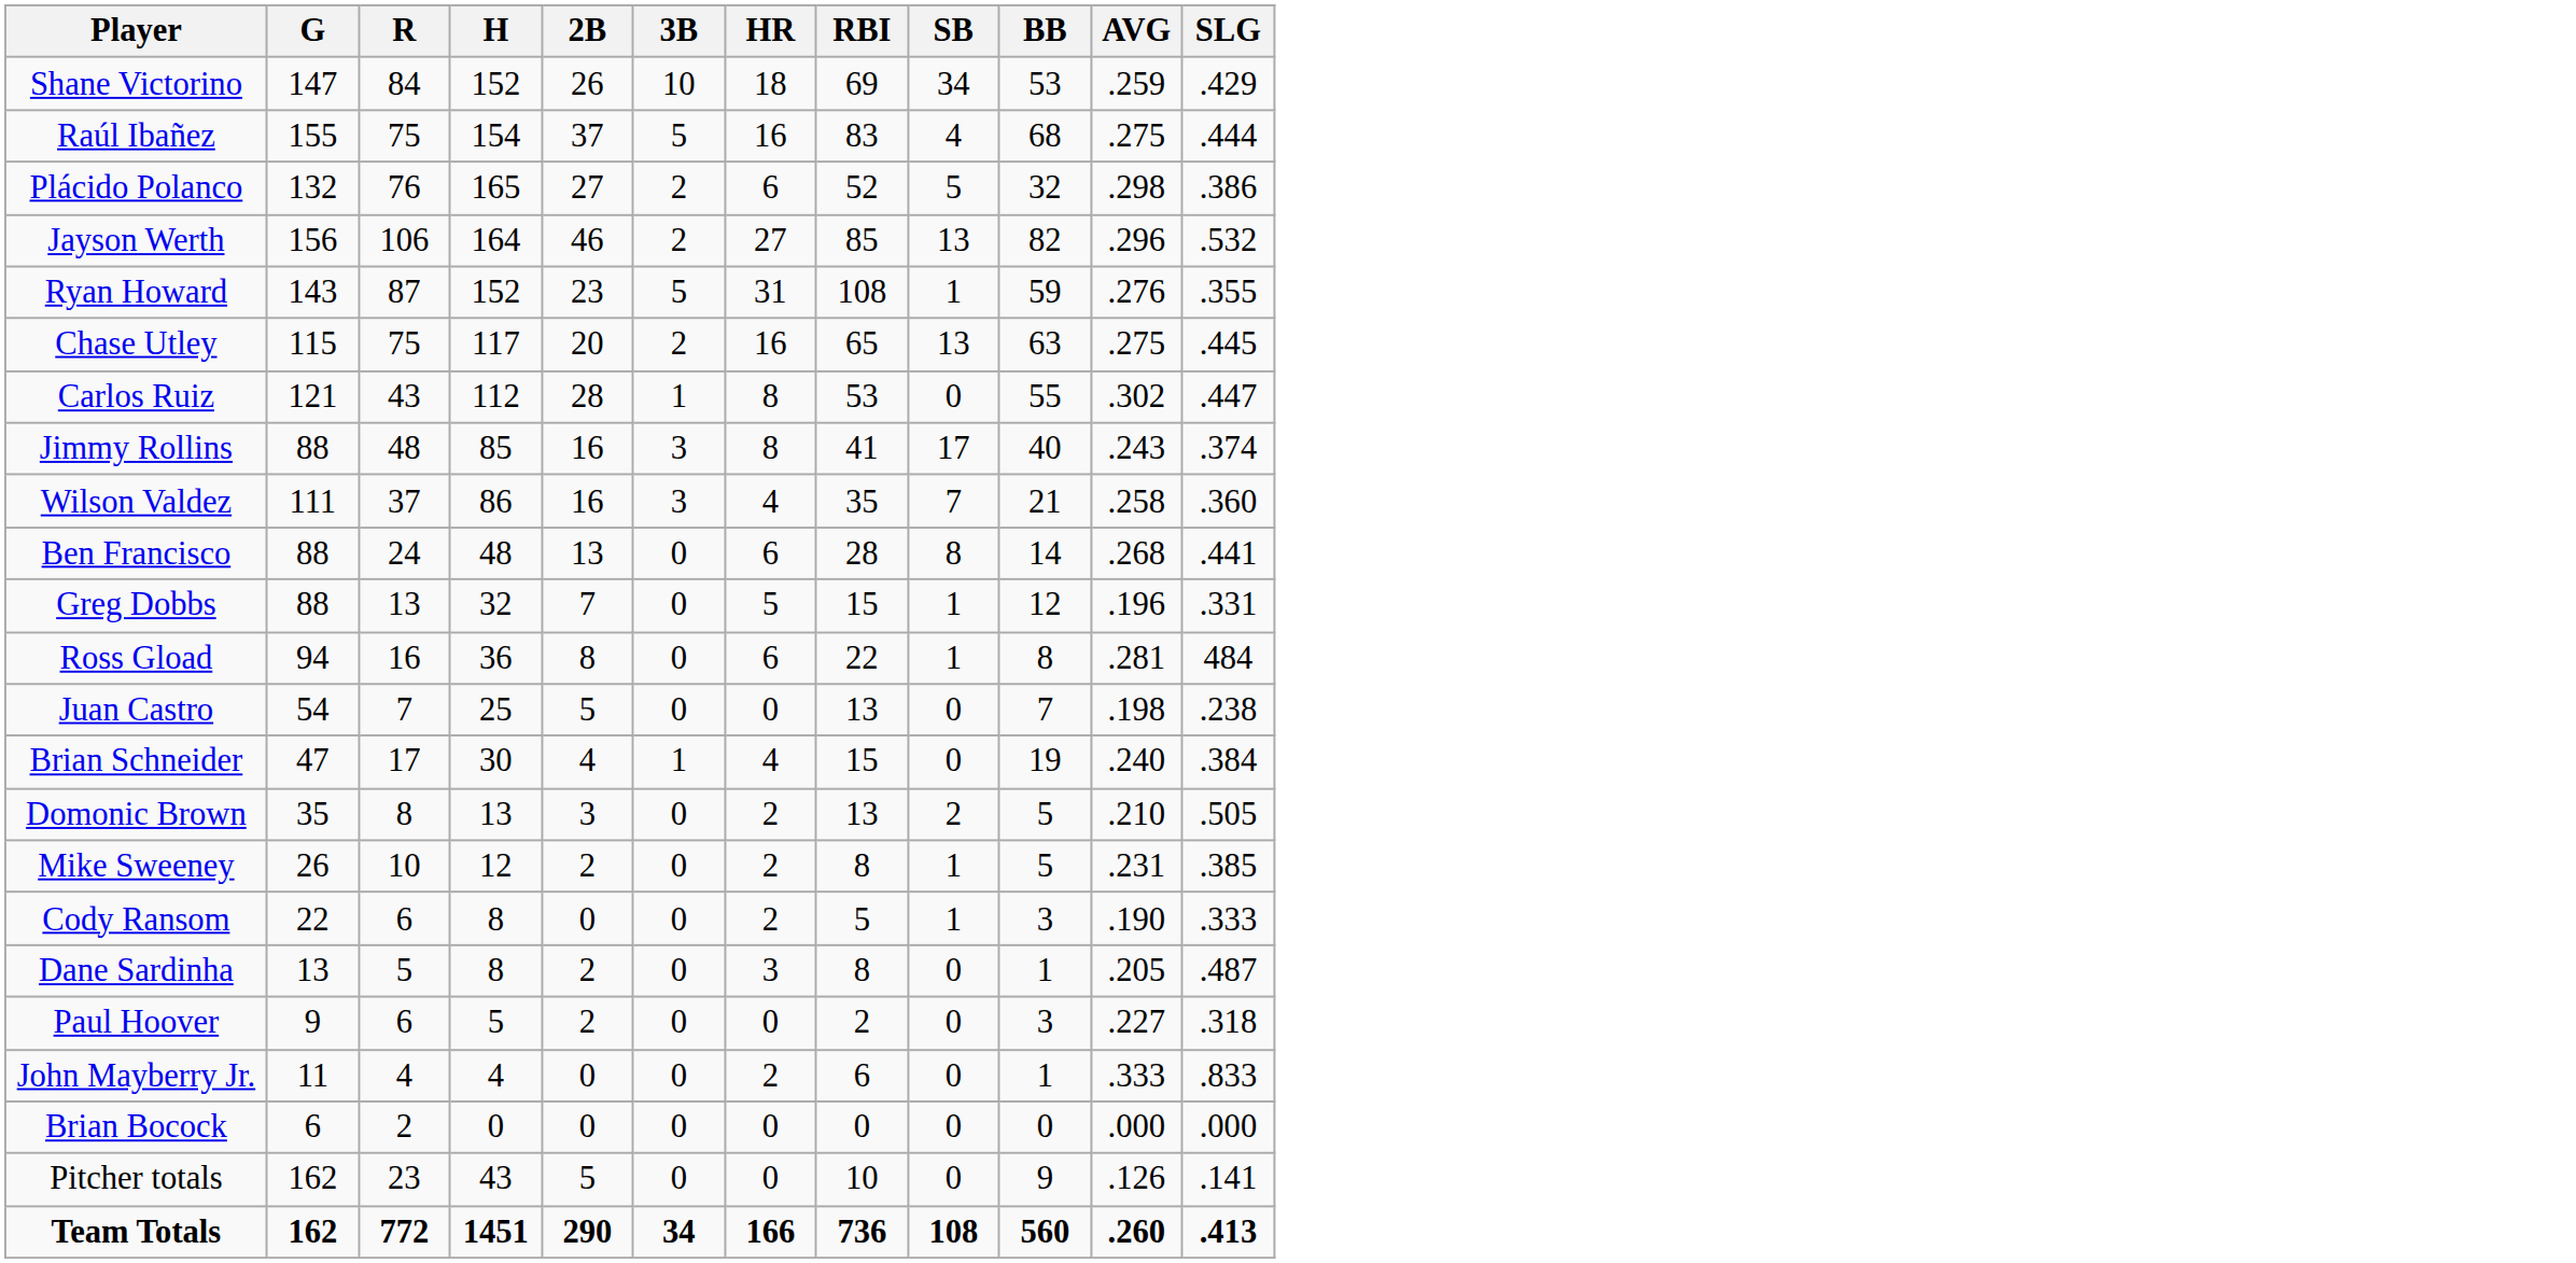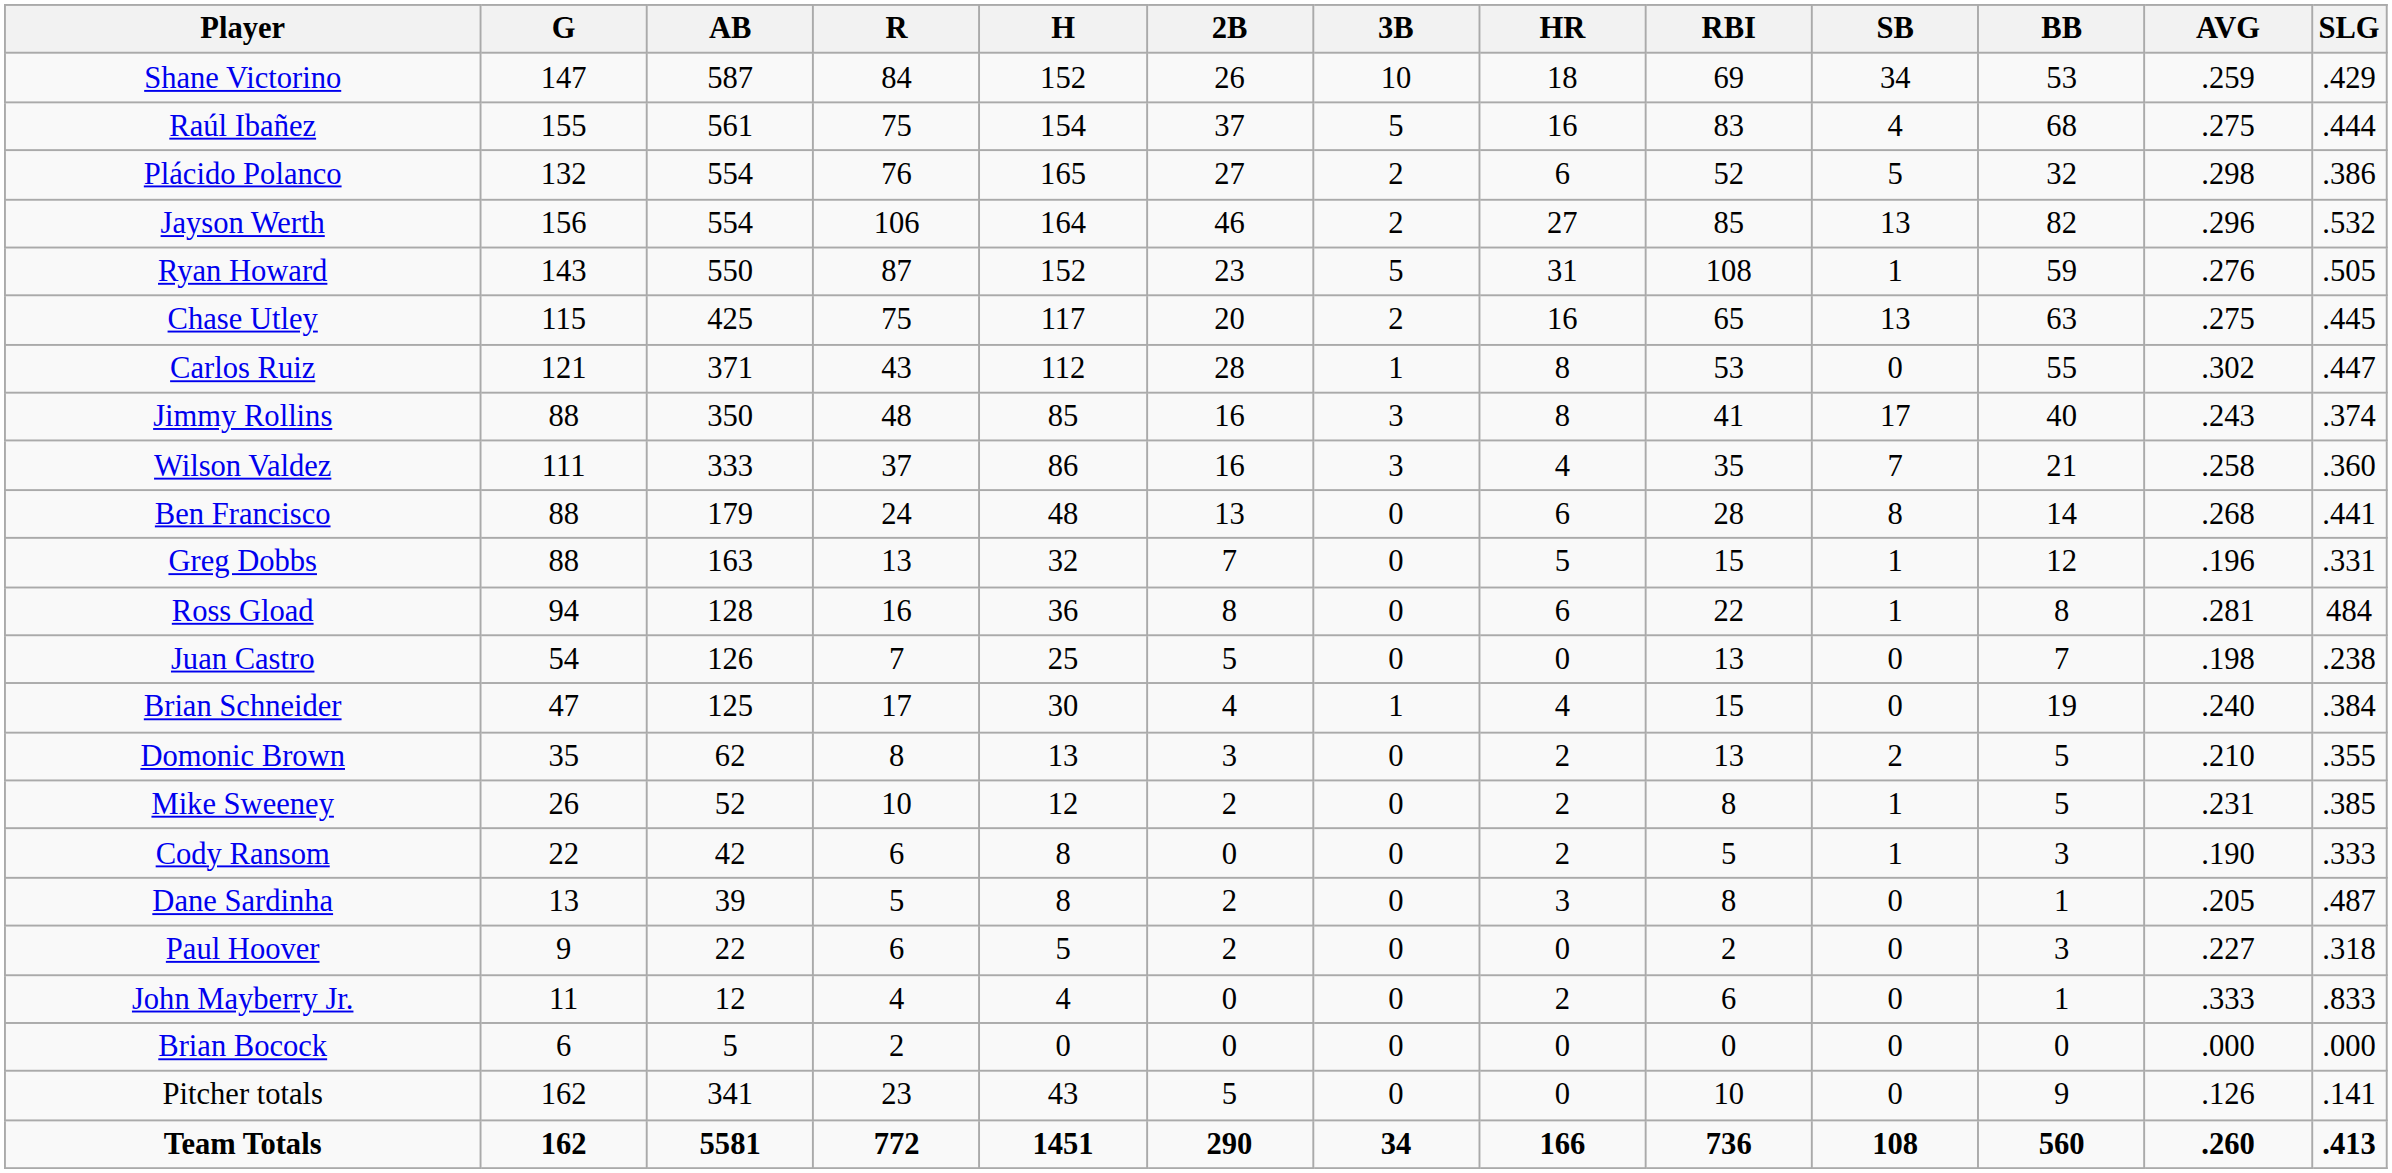 <table class=wikitable style="text-align:center">
 <tr>
 <th bgcolor=#DDDDFF; width="20%">Player</th>
 <th bgcolor=#DDDDFF; width="7%">G</th>
+<th bgcolor=#DDDDFF; width="7%">AB</th>
 <th bgcolor=#DDDDFF; width="7%">R</th>
 <th bgcolor=#DDDDFF; width="7%">H</th>
 <th bgcolor=#DDDDFF; width="7%">2B</th>
 <th bgcolor=#DDDDFF; width="7%">3B</th>
 <th bgcolor=#DDDDFF; width="7%">HR</th>
 <th bgcolor=#DDDDFF; width="7%">RBI</th>
 <th bgcolor=#DDDDFF; width="7%">SB</th>
 <th bgcolor=#DDDDFF; width="7%">BB</th>
 <th bgcolor=#DDDDFF; width="7%">AVG</th>
 <th bgcolor=#DDDDFF; width="7%">SLG</th>
 </tr>
 <tr>
 <td><a href='#'>Shane Victorino</a></td>
 <td>147</td>
+<td>587</td>
 <td>84</td>
 <td>152</td>
 <td>26</td>
 <td>10</td>
 <td>18</td>
 <td>69</td>
 <td>34</td>
 <td>53</td>
 <td>.259</td>
 <td>.429</td>
 </tr>
 <tr>
 <td><a href='#'>Raúl Ibañez</a></td>
 <td>155</td>
+<td>561</td>
 <td>75</td>
 <td>154</td>
 <td>37</td>
 <td>5</td>
 <td>16</td>
 <td>83</td>
 <td>4</td>
 <td>68</td>
 <td>.275</td>
 <td>.444</td>
 </tr>
 <tr>
 <td><a href='#'>Plácido Polanco</a></td>
 <td>132</td>
+<td>554</td>
 <td>76</td>
 <td>165</td>
 <td>27</td>
 <td>2</td>
 <td>6</td>
 <td>52</td>
 <td>5</td>
 <td>32</td>
 <td>.298</td>
 <td>.386</td>
 </tr>
 <tr>
 <td><a href='#'>Jayson Werth</a></td>
 <td>156</td>
+<td>554</td>
 <td>106</td>
 <td>164</td>
 <td>46</td>
 <td>2</td>
 <td>27</td>
 <td>85</td>
 <td>13</td>
 <td>82</td>
 <td>.296</td>
 <td>.532</td>
 </tr>
 <tr>
 <td><a href='#'>Ryan Howard</a></td>
 <td>143</td>
+<td>550</td>
 <td>87</td>
 <td>152</td>
 <td>23</td>
 <td>5</td>
 <td>31</td>
 <td>108</td>
 <td>1</td>
 <td>59</td>
 <td>.276</td>
-<td>.355</td>
+<td>.505</td>
 </tr>
 <tr>
 <td><a href='#'>Chase Utley</a></td>
 <td>115</td>
+<td>425</td>
 <td>75</td>
 <td>117</td>
 <td>20</td>
 <td>2</td>
 <td>16</td>
 <td>65</td>
 <td>13</td>
 <td>63</td>
 <td>.275</td>
 <td>.445</td>
 </tr>
 <tr>
 <td><a href='#'>Carlos Ruiz</a></td>
 <td>121</td>
+<td>371</td>
 <td>43</td>
 <td>112</td>
 <td>28</td>
 <td>1</td>
 <td>8</td>
 <td>53</td>
 <td>0</td>
 <td>55</td>
 <td>.302</td>
 <td>.447</td>
 </tr>
 <tr>
 <td><a href='#'>Jimmy Rollins</a></td>
 <td>88</td>
+<td>350</td>
 <td>48</td>
 <td>85</td>
 <td>16</td>
 <td>3</td>
 <td>8</td>
 <td>41</td>
 <td>17</td>
 <td>40</td>
 <td>.243</td>
 <td>.374</td>
 </tr>
 <tr>
 <td><a href='#'>Wilson Valdez</a></td>
 <td>111</td>
+<td>333</td>
 <td>37</td>
 <td>86</td>
 <td>16</td>
 <td>3</td>
 <td>4</td>
 <td>35</td>
 <td>7</td>
 <td>21</td>
 <td>.258</td>
 <td>.360</td>
 </tr>
 <tr>
 <td><a href='#'>Ben Francisco</a></td>
 <td>88</td>
+<td>179</td>
 <td>24</td>
 <td>48</td>
 <td>13</td>
 <td>0</td>
 <td>6</td>
 <td>28</td>
 <td>8</td>
 <td>14</td>
 <td>.268</td>
 <td>.441</td>
 </tr>
 <tr>
 <td><a href='#'>Greg Dobbs</a></td>
 <td>88</td>
+<td>163</td>
 <td>13</td>
 <td>32</td>
 <td>7</td>
 <td>0</td>
 <td>5</td>
 <td>15</td>
 <td>1</td>
 <td>12</td>
 <td>.196</td>
 <td>.331</td>
 </tr>
 <tr>
 <td><a href='#'>Ross Gload</a></td>
 <td>94</td>
+<td>128</td>
 <td>16</td>
 <td>36</td>
 <td>8</td>
 <td>0</td>
 <td>6</td>
 <td>22</td>
 <td>1</td>
 <td>8</td>
 <td>.281</td>
 <td>484</td>
 </tr>
 <tr>
 <td><a href='#'>Juan Castro</a></td>
 <td>54</td>
+<td>126</td>
 <td>7</td>
 <td>25</td>
 <td>5</td>
 <td>0</td>
 <td>0</td>
 <td>13</td>
 <td>0</td>
 <td>7</td>
 <td>.198</td>
 <td>.238</td>
 </tr>
 <tr>
 <td><a href='#'>Brian Schneider</a></td>
 <td>47</td>
+<td>125</td>
 <td>17</td>
 <td>30</td>
 <td>4</td>
 <td>1</td>
 <td>4</td>
 <td>15</td>
 <td>0</td>
 <td>19</td>
 <td>.240</td>
 <td>.384</td>
 </tr>
 <tr>
 <td><a href='#'>Domonic Brown</a></td>
 <td>35</td>
+<td>62</td>
 <td>8</td>
 <td>13</td>
 <td>3</td>
 <td>0</td>
 <td>2</td>
 <td>13</td>
 <td>2</td>
 <td>5</td>
 <td>.210</td>
-<td>.505</td>
+<td>.355</td>
 </tr>
 <tr>
 <td><a href='#'>Mike Sweeney</a></td>
 <td>26</td>
+<td>52</td>
 <td>10</td>
 <td>12</td>
 <td>2</td>
 <td>0</td>
 <td>2</td>
 <td>8</td>
 <td>1</td>
 <td>5</td>
 <td>.231</td>
 <td>.385</td>
 </tr>
 <tr>
 <td><a href='#'>Cody Ransom</a></td>
 <td>22</td>
+<td>42</td>
 <td>6</td>
 <td>8</td>
 <td>0</td>
 <td>0</td>
 <td>2</td>
 <td>5</td>
 <td>1</td>
 <td>3</td>
 <td>.190</td>
 <td>.333</td>
 </tr>
 <tr>
 <td><a href='#'>Dane Sardinha</a></td>
 <td>13</td>
+<td>39</td>
 <td>5</td>
 <td>8</td>
 <td>2</td>
 <td>0</td>
 <td>3</td>
 <td>8</td>
 <td>0</td>
 <td>1</td>
 <td>.205</td>
 <td>.487</td>
 </tr>
 <tr>
 <td><a href='#'>Paul Hoover</a></td>
 <td>9</td>
+<td>22</td>
 <td>6</td>
 <td>5</td>
 <td>2</td>
 <td>0</td>
 <td>0</td>
 <td>2</td>
 <td>0</td>
 <td>3</td>
 <td>.227</td>
 <td>.318</td>
 </tr>
 <tr>
 <td><a href='#'>John Mayberry Jr.</a></td>
 <td>11</td>
+<td>12</td>
 <td>4</td>
 <td>4</td>
 <td>0</td>
 <td>0</td>
 <td>2</td>
 <td>6</td>
 <td>0</td>
 <td>1</td>
 <td>.333</td>
 <td>.833</td>
 </tr>
 <tr>
 <td><a href='#'>Brian Bocock</a></td>
 <td>6</td>
+<td>5</td>
 <td>2</td>
 <td>0</td>
 <td>0</td>
 <td>0</td>
 <td>0</td>
 <td>0</td>
 <td>0</td>
 <td>0</td>
 <td>.000</td>
 <td>.000</td>
 </tr>
 <tr>
 <td>Pitcher totals</td>
 <td>162</td>
+<td>341</td>
 <td>23</td>
 <td>43</td>
 <td>5</td>
 <td>0</td>
 <td>0</td>
 <td>10</td>
 <td>0</td>
 <td>9</td>
 <td>.126</td>
 <td>.141</td>
 </tr>
 <tr>
 <td><strong>Team Totals</strong></td>
 <td><strong>162</strong></td>
+<td><strong>5581</strong></td>
 <td><strong>772</strong></td>
 <td><strong>1451</strong></td>
 <td><strong>290</strong></td>
 <td><strong>34</strong></td>
 <td><strong>166</strong></td>
 <td><strong>736</strong></td>
 <td><strong>108</strong></td>
 <td><strong>560</strong></td>
 <td><strong>.260</strong></td>
 <td><strong>.413</strong></td>
 </tr>
 </table>
